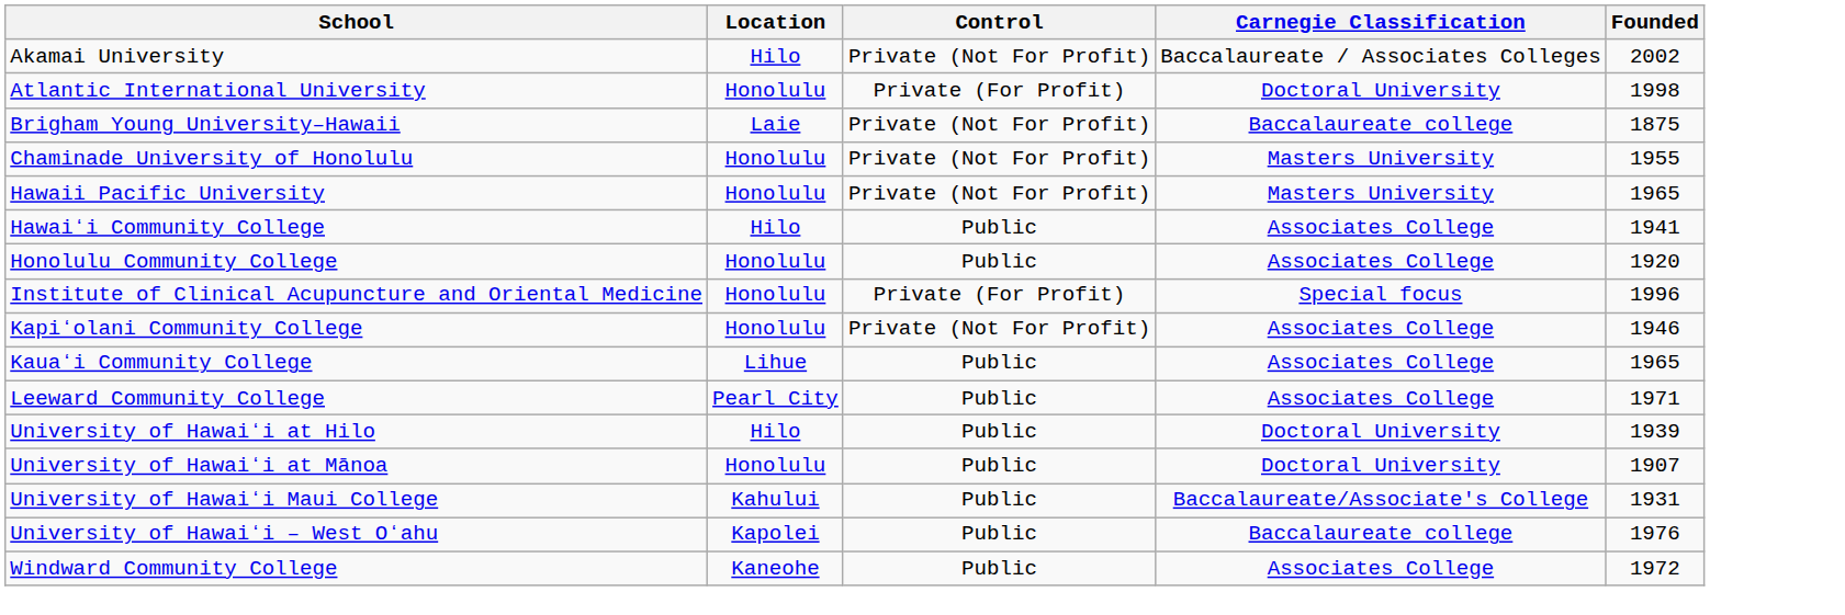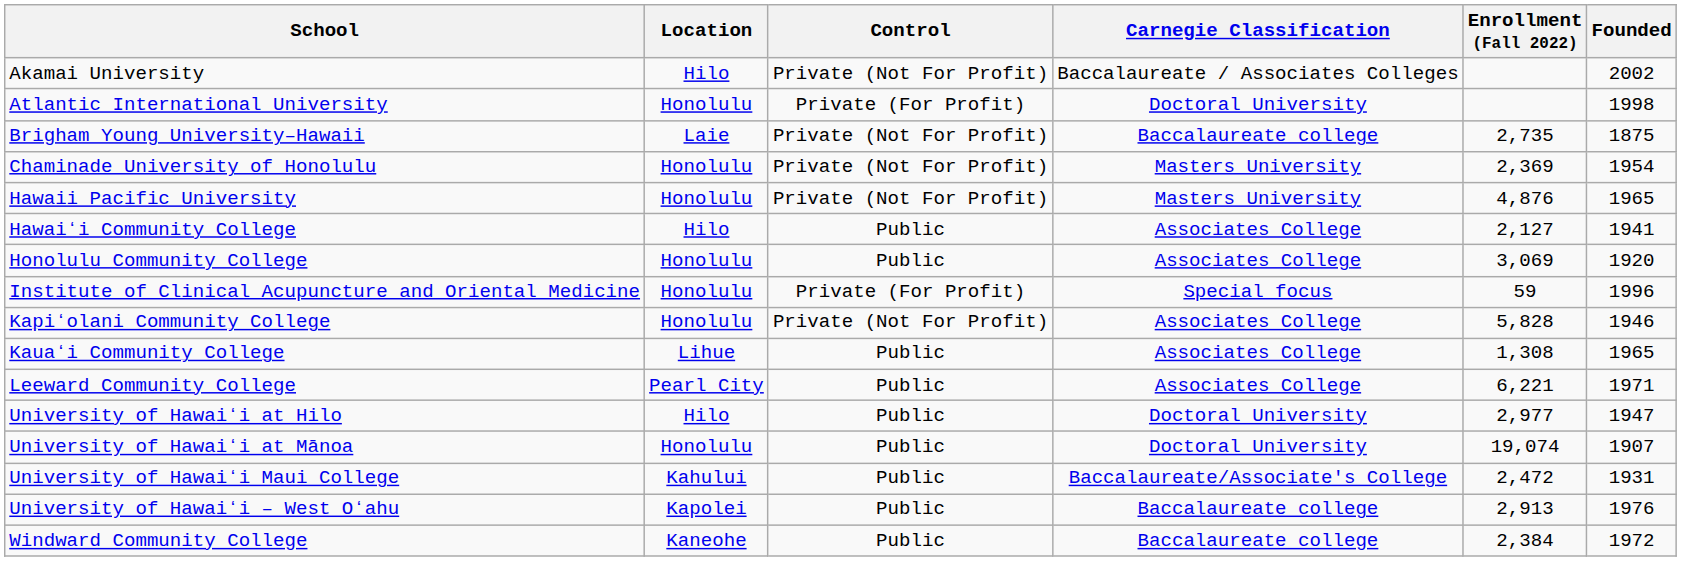 <table class="wikitable sortable" style="text-align:center;">
 <tr>
 <th>School</th>
 <th>Location</th>
 <th>Control</th>
 <th><a href='#'>Carnegie Classification</a></th>
+<th>Enrollment<br><small>(Fall 2022)</small></th>
 <th>Founded</th>
 </tr>
 <tr --->
 <td align="left">Akamai University</td>
 <td><a href='#'>Hilo</a></td>
 <td>Private (Not For Profit)</td>
 <td>Baccalaureate / Associates Colleges</td>
+<td></td>
 <td>2002</td>
 </tr>
 <tr>
 <td align="left"><a href='#'>Atlantic International University</a></td>
 <td><a href='#'>Honolulu</a></td>
 <td>Private (For Profit)</td>
 <td><a href='#'>Doctoral University</a></td>
+<td></td>
 <td>1998</td>
 </tr>
 <tr>
 <td align="left"><a href='#'>Brigham Young University–Hawaii</a></td>
 <td><a href='#'>Laie</a></td>
 <td>Private (Not For Profit)</td>
 <td><a href='#'>Baccalaureate college</a></td>
+<td>2,735</td>
 <td>1875</td>
 </tr>
 <tr>
 <td align="left"><a href='#'>Chaminade University of Honolulu</a></td>
 <td><a href='#'>Honolulu</a></td>
 <td>Private (Not For Profit)</td>
 <td><a href='#'>Masters University</a></td>
-<td>1955</td>
+<td>2,369</td>
+<td>1954</td>
 </tr>
 <tr>
 <td align="left"><a href='#'>Hawaii Pacific University</a></td>
 <td><a href='#'>Honolulu</a></td>
 <td>Private (Not For Profit)</td>
 <td><a href='#'>Masters University</a></td>
+<td>4,876</td>
 <td>1965</td>
 </tr>
 <tr>
 <td align="left"><a href='#'>Hawaiʻi Community College</a></td>
 <td><a href='#'>Hilo</a></td>
 <td>Public</td>
 <td><a href='#'>Associates College</a></td>
+<td>2,127</td>
 <td>1941</td>
 </tr>
 <tr --->
 <td align="left"><a href='#'>Honolulu Community College</a></td>
 <td><a href='#'>Honolulu</a></td>
 <td>Public</td>
 <td><a href='#'>Associates College</a></td>
+<td>3,069</td>
 <td>1920</td>
 </tr>
 <tr>
 <td align="left"><a href='#'>Institute of Clinical Acupuncture and Oriental Medicine</a></td>
 <td><a href='#'>Honolulu</a></td>
 <td>Private (For Profit)</td>
 <td><a href='#'>Special focus</a></td>
+<td>59</td>
 <td>1996</td>
 </tr>
 <tr --->
 <td align="left"><a href='#'>Kapiʻolani Community College</a></td>
 <td><a href='#'>Honolulu</a></td>
 <td>Private (Not For Profit)</td>
 <td><a href='#'>Associates College</a></td>
+<td>5,828</td>
 <td>1946</td>
 </tr>
 <tr --->
 <td align="left"><a href='#'>Kauaʻi Community College</a></td>
 <td><a href='#'>Lihue</a></td>
 <td>Public</td>
 <td><a href='#'>Associates College</a></td>
+<td>1,308</td>
 <td>1965</td>
 </tr>
 <tr --->
 <td align="left"><a href='#'>Leeward Community College</a></td>
 <td><a href='#'>Pearl City</a></td>
 <td>Public</td>
 <td><a href='#'>Associates College</a></td>
+<td>6,221</td>
 <td>1971</td>
 </tr>
 <tr --->
 <td align="left"><a href='#'>University of Hawaiʻi at Hilo</a></td>
 <td><a href='#'>Hilo</a></td>
 <td>Public</td>
 <td><a href='#'>Doctoral University</a></td>
-<td>1939</td>
+<td>2,977</td>
+<td>1947</td>
 </tr>
 <tr --->
 <td align="left"><a href='#'>University of Hawaiʻi at Mānoa</a></td>
 <td><a href='#'>Honolulu</a></td>
 <td>Public</td>
 <td><a href='#'>Doctoral University</a></td>
+<td>19,074</td>
 <td>1907</td>
 </tr>
 <tr --->
 <td align="left"><a href='#'>University of Hawaiʻi Maui College</a></td>
 <td><a href='#'>Kahului</a></td>
 <td>Public</td>
 <td><a href='#'>Baccalaureate/Associate's College</a></td>
+<td>2,472</td>
 <td>1931</td>
 </tr>
 <tr --->
 <td align="left"><a href='#'>University of Hawaiʻi – West Oʻahu</a></td>
 <td><a href='#'>Kapolei</a></td>
 <td>Public</td>
 <td><a href='#'>Baccalaureate college</a></td>
+<td>2,913</td>
 <td>1976</td>
 </tr>
 <tr --->
 <td align="left"><a href='#'>Windward Community College</a></td>
 <td><a href='#'>Kaneohe</a></td>
 <td>Public</td>
-<td><a href='#'>Associates College</a></td>
+<td><a href='#'>Baccalaureate college</a></td>
+<td>2,384</td>
 <td>1972</td>
 </tr>
 </table>
